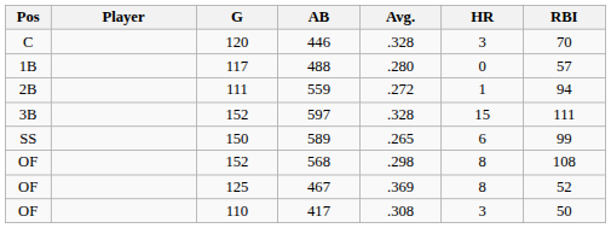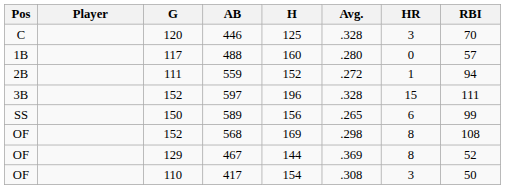 <table class="wikitable sortable">
 <tr>
 <th bgcolor="#DDDDFF" width="5%">Pos</th>
 <th bgcolor="#DDDDFF" width="16%">Player</th>
 <th bgcolor="#DDDDFF" width="9%">G</th>
 <th bgcolor="#DDDDFF" width="9%">AB</th>
+<th bgcolor="#DDDDFF" width="9%">H</th>
 <th bgcolor="#DDDDFF" width="9%">Avg.</th>
 <th bgcolor="#DDDDFF" width="9%">HR</th>
 <th bgcolor="#DDDDFF" width="9%">RBI</th>
 </tr>
 <tr align="center">
 <td>C</td>
 <td></td>
 <td>120</td>
 <td>446</td>
+<td>125</td>
 <td>.328</td>
 <td>3</td>
 <td>70</td>
 </tr>
 <tr align="center">
 <td>1B</td>
 <td></td>
 <td>117</td>
 <td>488</td>
+<td>160</td>
 <td>.280</td>
 <td>0</td>
 <td>57</td>
 </tr>
 <tr align="center">
 <td>2B</td>
 <td></td>
 <td>111</td>
 <td>559</td>
+<td>152</td>
 <td>.272</td>
 <td>1</td>
 <td>94</td>
 </tr>
 <tr align="center">
 <td>3B</td>
 <td></td>
 <td>152</td>
 <td>597</td>
+<td>196</td>
 <td>.328</td>
 <td>15</td>
 <td>111</td>
 </tr>
 <tr align="center">
 <td>SS</td>
 <td></td>
 <td>150</td>
 <td>589</td>
+<td>156</td>
 <td>.265</td>
 <td>6</td>
 <td>99</td>
 </tr>
 <tr align="center">
 <td>OF</td>
 <td></td>
 <td>152</td>
 <td>568</td>
+<td>169</td>
 <td>.298</td>
 <td>8</td>
 <td>108</td>
 </tr>
 <tr align="center">
 <td>OF</td>
 <td></td>
-<td>125</td>
+<td>129</td>
 <td>467</td>
+<td>144</td>
 <td>.369</td>
 <td>8</td>
 <td>52</td>
 </tr>
 <tr align="center">
 <td>OF</td>
 <td></td>
 <td>110</td>
 <td>417</td>
+<td>154</td>
 <td>.308</td>
 <td>3</td>
 <td>50</td>
 </tr>
 </table>
